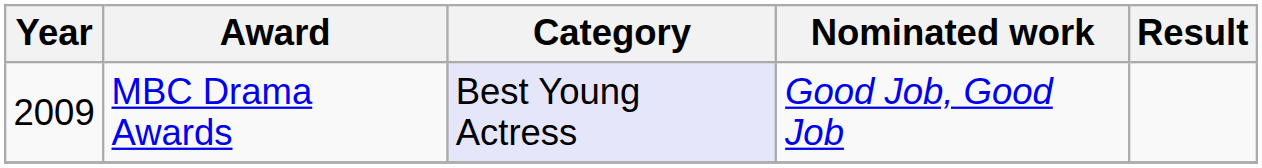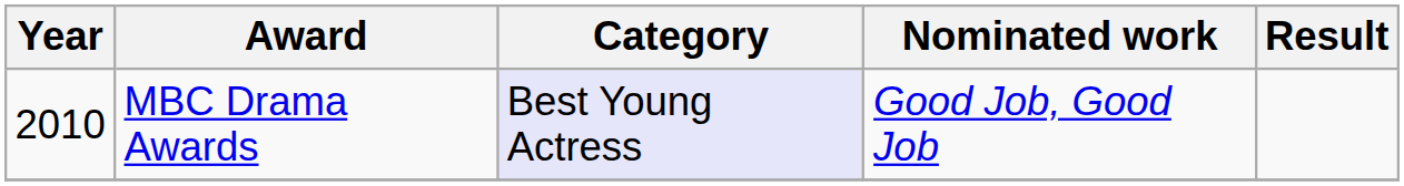 <table class="wikitable" style="width:550px">
 <tr>
 <th width=10>Year</th>
 <th>Award</th>
 <th>Category</th>
 <th>Nominated work</th>
 <th>Result</th>
 </tr>
 <tr>
-<td>2009</td>
+<td>2010</td>
 <td><a href='#'>MBC Drama Awards</a></td>
 <td style="background: lavender;">Best Young Actress</td>
 <td><em><a href='#'>Good Job, Good Job</a></em></td>
 <td></td>
 </tr>
 <tr>
 </tr>
 </table>
